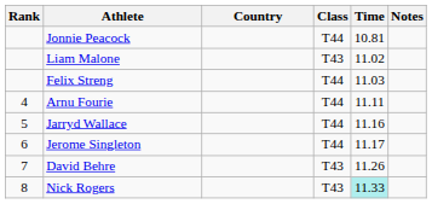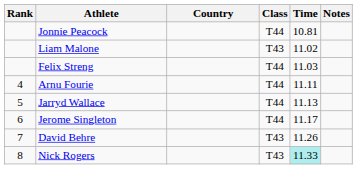 <table class="wikitable sortable" style="text-align:center">
 <tr>
 <th>Rank</th>
 <th style="width:180px">Athlete</th>
 <th style="width:125px">Country</th>
 <th>Class</th>
 <th>Time</th>
 <th>Notes</th>
 </tr>
 <tr>
 <td></td>
 <td style="text-align:left;"><a href='#'>Jonnie Peacock</a></td>
 <td style="text-align:left;"></td>
 <td>T44</td>
 <td>10.81</td>
 <td></td>
 </tr>
 <tr>
 <td></td>
 <td style="text-align:left;"><a href='#'>Liam Malone</a></td>
 <td style="text-align:left;"></td>
 <td>T43</td>
 <td>11.02</td>
 <td></td>
 </tr>
 <tr>
 <td></td>
 <td style="text-align:left;"><a href='#'>Felix Streng</a></td>
 <td style="text-align:left;"></td>
 <td>T44</td>
 <td>11.03</td>
 <td></td>
 </tr>
 <tr>
 <td>4</td>
 <td style="text-align:left;"><a href='#'>Arnu Fourie</a></td>
 <td style="text-align:left;"></td>
 <td>T44</td>
 <td>11.11</td>
 <td></td>
 </tr>
 <tr>
 <td>5</td>
 <td style="text-align:left;"><a href='#'>Jarryd Wallace</a></td>
 <td style="text-align:left;"></td>
 <td>T44</td>
-<td>11.16</td>
+<td>11.13</td>
 <td></td>
 </tr>
 <tr>
 <td>6</td>
 <td style="text-align:left;"><a href='#'>Jerome Singleton</a></td>
 <td style="text-align:left;"></td>
 <td>T44</td>
 <td>11.17</td>
 <td></td>
 </tr>
 <tr>
 <td>7</td>
 <td style="text-align:left;"><a href='#'>David Behre</a></td>
 <td style="text-align:left;"></td>
 <td>T43</td>
 <td>11.26</td>
 <td></td>
 </tr>
 <tr>
 <td>8</td>
 <td style="text-align:left;"><a href='#'>Nick Rogers</a></td>
 <td style="text-align:left;"></td>
 <td>T43</td>
 <td style="background: paleturquoise;">11.33</td>
 <td></td>
 </tr>
 </table>
